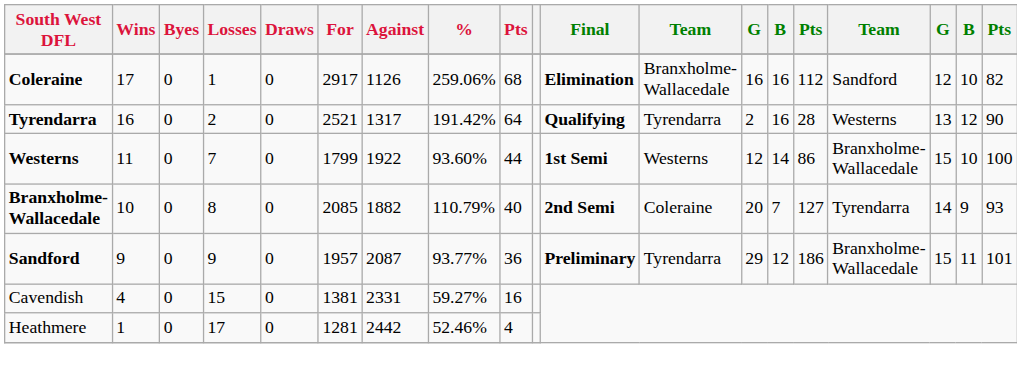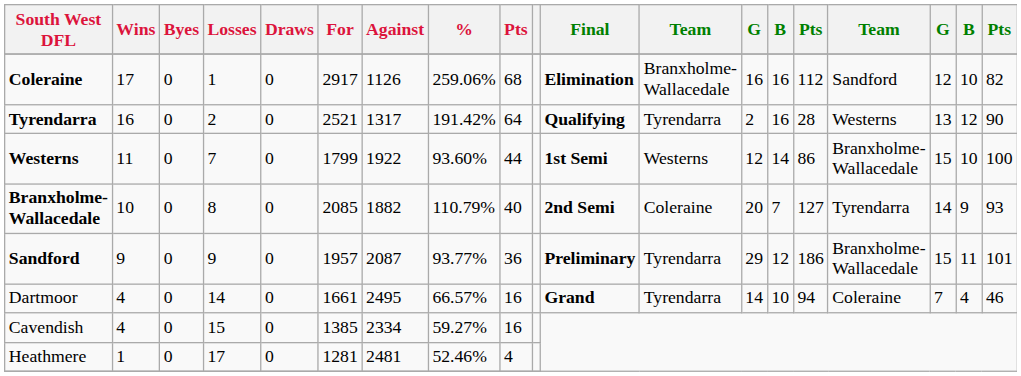 <table style="font-size: 85%; text-align: left;" class="wikitable">
 <tr>
 <th style="color:crimson">South West DFL</th>
 <th style="color:crimson">Wins</th>
 <th style="color:crimson">Byes</th>
 <th style="color:crimson">Losses</th>
 <th style="color:crimson">Draws</th>
 <th style="color:crimson">For</th>
 <th style="color:crimson">Against</th>
 <th style="color:crimson">%</th>
 <th style="color:crimson">Pts</th>
 <th></th>
 <th style="color:green">Final</th>
 <th style="color:green">Team</th>
 <th style="color:green">G</th>
 <th style="color:green">B</th>
 <th style="color:green">Pts</th>
 <th style="color:green">Team</th>
 <th style="color:green">G</th>
 <th style="color:green">B</th>
 <th style="color:green">Pts</th>
 </tr>
 <tr>
 </tr>
 <tr>
 </tr>
 <tr>
 <td><strong>	Coleraine	</strong></td>
 <td>17</td>
 <td>0</td>
 <td>1</td>
 <td>0</td>
 <td>2917</td>
 <td>1126</td>
 <td>259.06%</td>
 <td>68</td>
 <td></td>
 <td><strong>Elimination</strong></td>
 <td>Branxholme-Wallacedale</td>
 <td>16</td>
 <td>16</td>
 <td>112</td>
 <td>Sandford</td>
 <td>12</td>
 <td>10</td>
 <td>82</td>
 </tr>
 <tr>
 <td><strong>	Tyrendarra	</strong></td>
 <td>16</td>
 <td>0</td>
 <td>2</td>
 <td>0</td>
 <td>2521</td>
 <td>1317</td>
 <td>191.42%</td>
 <td>64</td>
 <td></td>
 <td><strong>Qualifying</strong></td>
 <td>Tyrendarra</td>
 <td>2</td>
 <td>16</td>
 <td>28</td>
 <td>Westerns</td>
 <td>13</td>
 <td>12</td>
 <td>90</td>
 </tr>
 <tr>
 <td><strong>	Westerns	</strong></td>
 <td>11</td>
 <td>0</td>
 <td>7</td>
 <td>0</td>
 <td>1799</td>
 <td>1922</td>
 <td>93.60%</td>
 <td>44</td>
 <td></td>
 <td><strong>1st Semi</strong></td>
 <td>Westerns</td>
 <td>12</td>
 <td>14</td>
 <td>86</td>
 <td>Branxholme-Wallacedale</td>
 <td>15</td>
 <td>10</td>
 <td>100</td>
 </tr>
 <tr>
 <td><strong>	Branxholme-Wallacedale	</strong></td>
 <td>10</td>
 <td>0</td>
 <td>8</td>
 <td>0</td>
 <td>2085</td>
 <td>1882</td>
 <td>110.79%</td>
 <td>40</td>
 <td></td>
 <td><strong>2nd Semi</strong></td>
 <td>Coleraine</td>
 <td>20</td>
 <td>7</td>
 <td>127</td>
 <td>Tyrendarra</td>
 <td>14</td>
 <td>9</td>
 <td>93</td>
 </tr>
 <tr>
 <td><strong>	Sandford	</strong></td>
 <td>9</td>
 <td>0</td>
 <td>9</td>
 <td>0</td>
 <td>1957</td>
 <td>2087</td>
 <td>93.77%</td>
 <td>36</td>
 <td></td>
 <td><strong>Preliminary</strong></td>
 <td>Tyrendarra</td>
 <td>29</td>
 <td>12</td>
 <td>186</td>
 <td>Branxholme-Wallacedale</td>
 <td>15</td>
 <td>11</td>
 <td>101</td>
 </tr>
 <tr>
+<td>Dartmoor</td>
+<td>4</td>
+<td>0</td>
+<td>14</td>
+<td>0</td>
+<td>1661</td>
+<td>2495</td>
+<td>66.57%</td>
+<td>16</td>
+<td></td>
+<td><strong>Grand</strong></td>
+<td>Tyrendarra</td>
+<td>14</td>
+<td>10</td>
+<td>94</td>
+<td>Coleraine</td>
+<td>7</td>
+<td>4</td>
+<td>46</td>
+</tr>
+<tr>
 <td>Cavendish</td>
 <td>4</td>
 <td>0</td>
 <td>15</td>
 <td>0</td>
-<td>1381</td>
-<td>2331</td>
+<td>1385</td>
+<td>2334</td>
 <td>59.27%</td>
 <td>16</td>
 <td></td>
 </tr>
 <tr>
 <td>Heathmere</td>
 <td>1</td>
 <td>0</td>
 <td>17</td>
 <td>0</td>
 <td>1281</td>
-<td>2442</td>
+<td>2481</td>
 <td>52.46%</td>
 <td>4</td>
 <td></td>
 </tr>
 <tr>
 </tr>
 </table>
